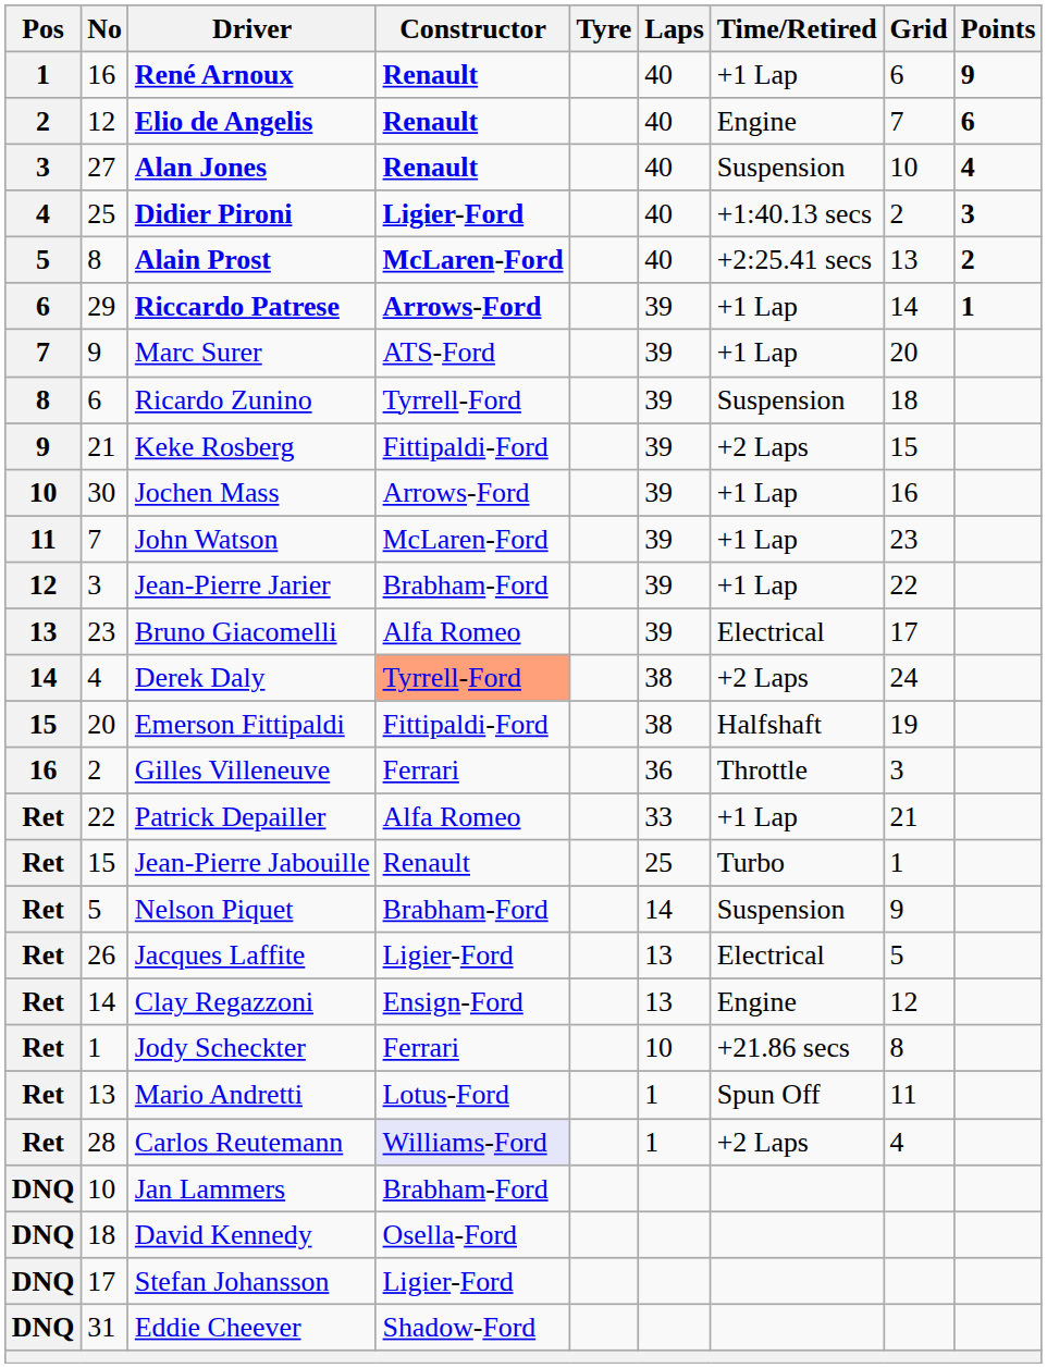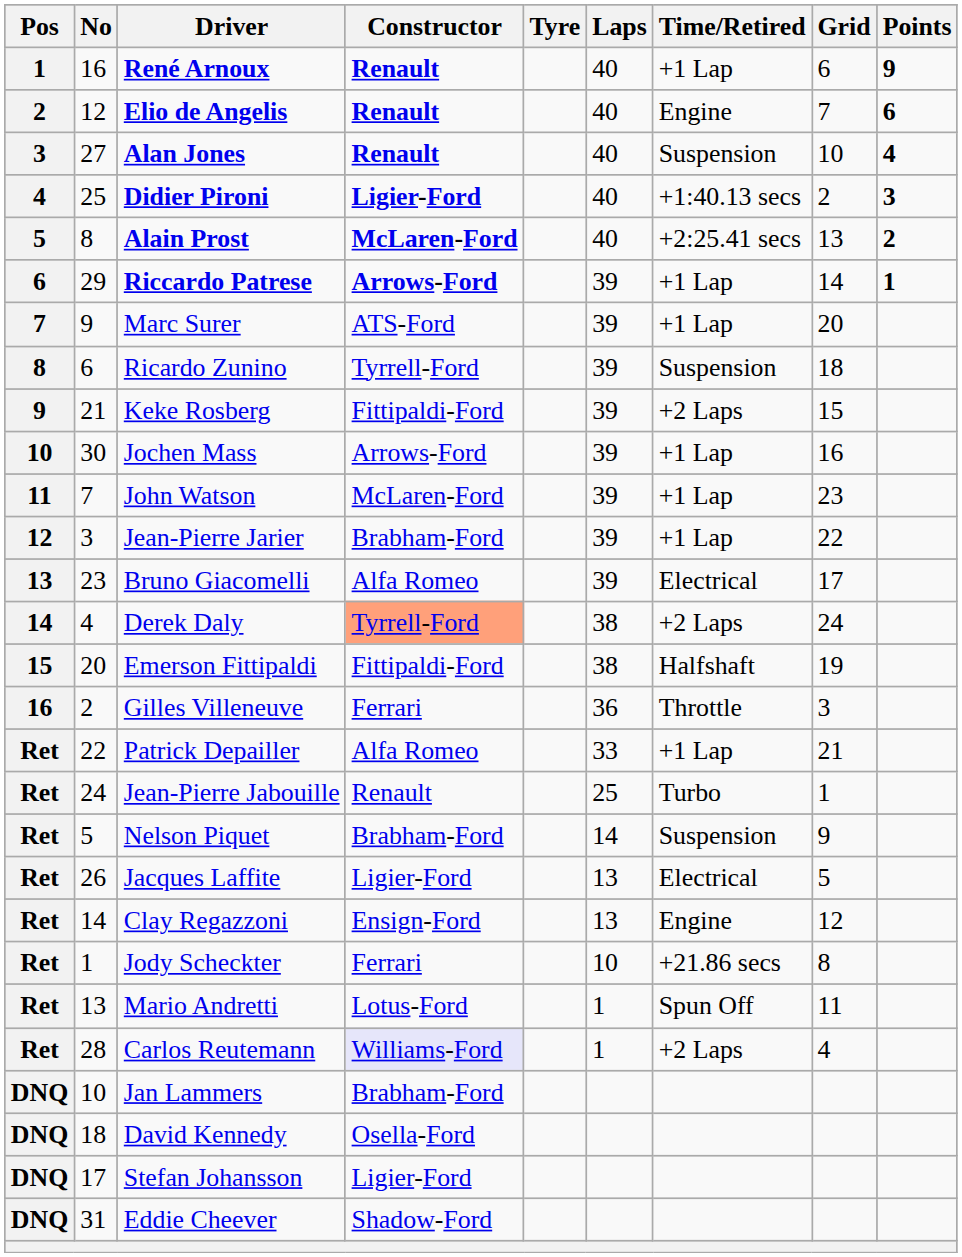 <table class="wikitable" style="font-size: 95%;">
 <tr>
 <th>Pos</th>
 <th>No</th>
 <th>Driver</th>
 <th>Constructor</th>
 <th>Tyre</th>
 <th>Laps</th>
 <th>Time/Retired</th>
 <th>Grid</th>
 <th>Points</th>
 </tr>
 <tr>
 <th>1</th>
 <td>16</td>
 <td> <strong><a href='#'>René Arnoux</a></strong></td>
 <td><strong><a href='#'>Renault</a></strong></td>
 <td></td>
 <td>40</td>
 <td>+1 Lap</td>
 <td>6</td>
 <td><strong>9</strong></td>
 </tr>
 <tr>
 <th>2</th>
 <td>12</td>
 <td> <strong><a href='#'>Elio de Angelis</a></strong></td>
 <td><strong><a href='#'>Renault</a></strong></td>
 <td></td>
 <td>40</td>
 <td>Engine</td>
 <td>7</td>
 <td><strong>6</strong></td>
 </tr>
 <tr>
 <th>3</th>
 <td>27</td>
 <td> <strong><a href='#'>Alan Jones</a></strong></td>
 <td><strong><a href='#'>Renault</a></strong></td>
 <td></td>
 <td>40</td>
 <td>Suspension</td>
 <td>10</td>
 <td><strong>4</strong></td>
 </tr>
 <tr>
 <th>4</th>
 <td>25</td>
 <td> <strong><a href='#'>Didier Pironi</a></strong></td>
 <td><strong><a href='#'>Ligier</a>-<a href='#'>Ford</a></strong></td>
 <td></td>
 <td>40</td>
 <td>+1:40.13 secs</td>
 <td>2</td>
 <td><strong>3</strong></td>
 </tr>
 <tr>
 <th>5</th>
 <td>8</td>
 <td> <strong><a href='#'>Alain Prost</a></strong></td>
 <td><strong><a href='#'>McLaren</a>-<a href='#'>Ford</a></strong></td>
 <td></td>
 <td>40</td>
 <td>+2:25.41 secs</td>
 <td>13</td>
 <td><strong>2</strong></td>
 </tr>
 <tr>
 <th>6</th>
 <td>29</td>
 <td> <strong><a href='#'>Riccardo Patrese</a></strong></td>
 <td><strong><a href='#'>Arrows</a>-<a href='#'>Ford</a></strong></td>
 <td></td>
 <td>39</td>
 <td>+1 Lap</td>
 <td>14</td>
 <td><strong>1</strong></td>
 </tr>
 <tr>
 <th>7</th>
 <td>9</td>
 <td> <a href='#'>Marc Surer</a></td>
 <td><a href='#'>ATS</a>-<a href='#'>Ford</a></td>
 <td></td>
 <td>39</td>
 <td>+1 Lap</td>
 <td>20</td>
 <td></td>
 </tr>
 <tr>
 <th>8</th>
 <td>6</td>
 <td> <a href='#'>Ricardo Zunino</a></td>
 <td><a href='#'>Tyrrell</a>-<a href='#'>Ford</a></td>
 <td></td>
 <td>39</td>
 <td>Suspension</td>
 <td>18</td>
 <td></td>
 </tr>
 <tr>
 <th>9</th>
 <td>21</td>
 <td> <a href='#'>Keke Rosberg</a></td>
 <td><a href='#'>Fittipaldi</a>-<a href='#'>Ford</a></td>
 <td></td>
 <td>39</td>
 <td>+2 Laps</td>
 <td>15</td>
 <td></td>
 </tr>
 <tr>
 <th>10</th>
 <td>30</td>
 <td> <a href='#'>Jochen Mass</a></td>
 <td><a href='#'>Arrows</a>-<a href='#'>Ford</a></td>
 <td></td>
 <td>39</td>
 <td>+1 Lap</td>
 <td>16</td>
 <td></td>
 </tr>
 <tr>
 <th>11</th>
 <td>7</td>
 <td> <a href='#'>John Watson</a></td>
 <td><a href='#'>McLaren</a>-<a href='#'>Ford</a></td>
 <td></td>
 <td>39</td>
 <td>+1 Lap</td>
 <td>23</td>
 <td></td>
 </tr>
 <tr>
 <th>12</th>
 <td>3</td>
 <td> <a href='#'>Jean-Pierre Jarier</a></td>
 <td><a href='#'>Brabham</a>-<a href='#'>Ford</a></td>
 <td></td>
 <td>39</td>
 <td>+1 Lap</td>
 <td>22</td>
 <td></td>
 </tr>
 <tr>
 <th>13</th>
 <td>23</td>
 <td> <a href='#'>Bruno Giacomelli</a></td>
 <td><a href='#'>Alfa Romeo</a></td>
 <td></td>
 <td>39</td>
 <td>Electrical</td>
 <td>17</td>
 <td></td>
 </tr>
 <tr>
 <th>14</th>
 <td>4</td>
 <td> <a href='#'>Derek Daly</a></td>
 <td style="background: lightsalmon;"><a href='#'>Tyrrell</a>-<a href='#'>Ford</a></td>
 <td></td>
 <td>38</td>
 <td>+2 Laps</td>
 <td>24</td>
 <td></td>
 </tr>
 <tr>
 <th>15</th>
 <td>20</td>
 <td> <a href='#'>Emerson Fittipaldi</a></td>
 <td><a href='#'>Fittipaldi</a>-<a href='#'>Ford</a></td>
 <td></td>
 <td>38</td>
 <td>Halfshaft</td>
 <td>19</td>
 <td></td>
 </tr>
 <tr>
 <th>16</th>
 <td>2</td>
 <td> <a href='#'>Gilles Villeneuve</a></td>
 <td><a href='#'>Ferrari</a></td>
 <td></td>
 <td>36</td>
 <td>Throttle</td>
 <td>3</td>
 <td></td>
 </tr>
 <tr>
 <th>Ret</th>
 <td>22</td>
 <td> <a href='#'>Patrick Depailler</a></td>
 <td><a href='#'>Alfa Romeo</a></td>
 <td></td>
 <td>33</td>
 <td>+1 Lap</td>
 <td>21</td>
 <td></td>
 </tr>
 <tr>
 <th>Ret</th>
-<td>15</td>
+<td>24</td>
 <td> <a href='#'>Jean-Pierre Jabouille</a></td>
 <td><a href='#'>Renault</a></td>
 <td></td>
 <td>25</td>
 <td>Turbo</td>
 <td>1</td>
 <td></td>
 </tr>
 <tr>
 <th>Ret</th>
 <td>5</td>
 <td> <a href='#'>Nelson Piquet</a></td>
 <td><a href='#'>Brabham</a>-<a href='#'>Ford</a></td>
 <td></td>
 <td>14</td>
 <td>Suspension</td>
 <td>9</td>
 <td></td>
 </tr>
 <tr>
 <th>Ret</th>
 <td>26</td>
 <td> <a href='#'>Jacques Laffite</a></td>
 <td><a href='#'>Ligier</a>-<a href='#'>Ford</a></td>
 <td></td>
 <td>13</td>
 <td>Electrical</td>
 <td>5</td>
 <td></td>
 </tr>
 <tr>
 <th>Ret</th>
 <td>14</td>
 <td> <a href='#'>Clay Regazzoni</a></td>
 <td><a href='#'>Ensign</a>-<a href='#'>Ford</a></td>
 <td></td>
 <td>13</td>
 <td>Engine</td>
 <td>12</td>
 <td></td>
 </tr>
 <tr>
 <th>Ret</th>
 <td>1</td>
 <td> <a href='#'>Jody Scheckter</a></td>
 <td><a href='#'>Ferrari</a></td>
 <td></td>
 <td>10</td>
 <td>+21.86 secs</td>
 <td>8</td>
 <td></td>
 </tr>
 <tr>
 <th>Ret</th>
 <td>13</td>
 <td> <a href='#'>Mario Andretti</a></td>
 <td><a href='#'>Lotus</a>-<a href='#'>Ford</a></td>
 <td></td>
 <td>1</td>
 <td>Spun Off</td>
 <td>11</td>
 <td></td>
 </tr>
 <tr>
 <th>Ret</th>
 <td>28</td>
 <td> <a href='#'>Carlos Reutemann</a></td>
 <td style="background: lavender;"><a href='#'>Williams</a>-<a href='#'>Ford</a></td>
 <td></td>
 <td>1</td>
 <td>+2 Laps</td>
 <td>4</td>
 <td></td>
 </tr>
 <tr>
 <th>DNQ</th>
 <td>10</td>
 <td> <a href='#'>Jan Lammers</a></td>
 <td><a href='#'>Brabham</a>-<a href='#'>Ford</a></td>
 <td></td>
 <td></td>
 <td></td>
 <td></td>
 <td></td>
 </tr>
 <tr>
 <th>DNQ</th>
 <td>18</td>
 <td> <a href='#'>David Kennedy</a></td>
 <td><a href='#'>Osella</a>-<a href='#'>Ford</a></td>
 <td></td>
 <td></td>
 <td></td>
 <td></td>
 <td></td>
 </tr>
 <tr>
 <th>DNQ</th>
 <td>17</td>
 <td> <a href='#'>Stefan Johansson</a></td>
 <td><a href='#'>Ligier</a>-<a href='#'>Ford</a></td>
 <td></td>
 <td></td>
 <td></td>
 <td></td>
 <td></td>
 </tr>
 <tr>
 <th>DNQ</th>
 <td>31</td>
 <td> <a href='#'>Eddie Cheever</a></td>
 <td><a href='#'>Shadow</a>-<a href='#'>Ford</a></td>
 <td></td>
 <td></td>
 <td></td>
 <td></td>
 <td></td>
 </tr>
 <tr>
 <th colspan="9"></th>
 </tr>
 </table>
